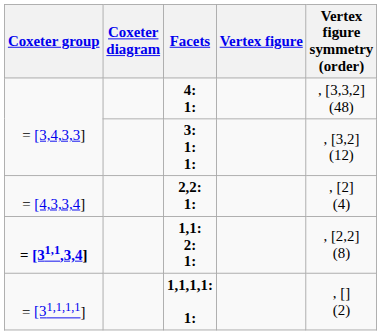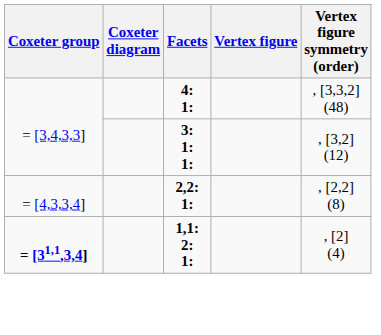 <table class="wikitable">
 <tr>
 <th><a href='#'>Coxeter group</a></th>
 <th><a href='#'>Coxeter<br>diagram</a></th>
 <th><a href='#'>Facets</a></th>
 <th><a href='#'>Vertex figure</a></th>
 <th>Vertex<br>figure<br>symmetry<br>(order)</th>
 </tr>
 <tr align=center>
 <td rowspan=2><br>= <a href='#'>[3,4,3,3</a>]</td>
 <td></td>
 <td><strong>4:</strong> <br><strong>1:</strong> </td>
 <td></td>
 <td>, [3,3,2]<br>(48)</td>
 </tr>
 <tr align=center>
 <td></td>
 <td><strong>3:</strong> <br><strong>1:</strong> <br><strong>1:</strong> </td>
 <td></td>
 <td>, [3,2]<br>(12)</td>
 </tr>
 <tr align=center>
 <td><br>= <a href='#'>[4,3,3,4</a>]</td>
 <td></td>
 <td><strong>2,2:</strong> <br><strong>1:</strong> </td>
 <td></td>
-<td>, [2]<br>(4)</td>
+<td>, [2,2]<br>(8)</td>
 </tr>
 <tr align=center>
 <td><strong><br>= <a href='#'>[3<sup>1,1</sup>,3,4</a>]</strong></td>
 <td></td>
 <td><strong>1,1:</strong> <br><strong>2:</strong> <br><strong>1:</strong> </td>
 <td></td>
-<td>, [2,2]<br>(8)</td>
-</tr>
-<tr align=center>
-<td><br>= <a href='#'>[3<sup>1,1,1,1</sup></a>]</td>
-<td></td>
-<td><strong>1,1,1,1:</strong><br><br><strong>1:</strong> </td>
-<td></td>
-<td>, []<br>(2)</td>
+<td>, [2]<br>(4)</td>
 </tr>
 </table>
